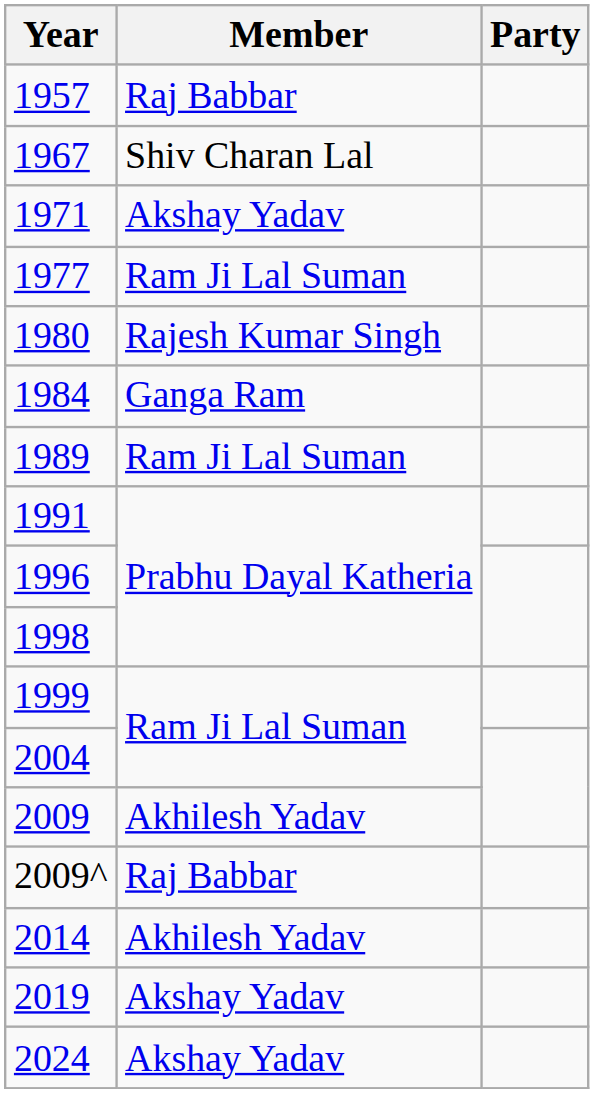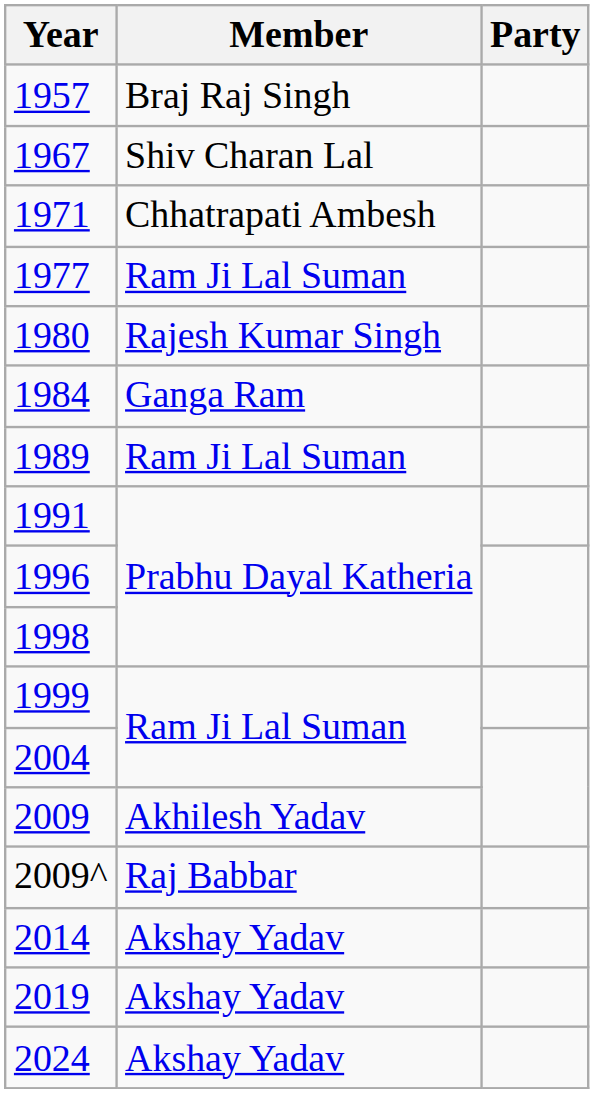 <table class="wikitable sortable">
 <tr>
 <th>Year</th>
 <th>Member</th>
 <th colspan="2">Party</th>
 </tr>
 <tr>
 <td><a href='#'>1957</a></td>
-<td><a href='#'>Raj Babbar</a></td>
+<td>Braj Raj Singh</td>
 <td></td>
 </tr>
 <tr>
 <td><a href='#'>1967</a></td>
 <td>Shiv Charan Lal</td>
 <td></td>
 </tr>
 <tr>
 <td><a href='#'>1971</a></td>
-<td><a href='#'>Akshay Yadav</a></td>
+<td>Chhatrapati Ambesh</td>
 <td></td>
 </tr>
 <tr>
 <td><a href='#'>1977</a></td>
 <td><a href='#'>Ram Ji Lal Suman</a></td>
 <td></td>
 </tr>
 <tr>
 <td><a href='#'>1980</a></td>
 <td><a href='#'>Rajesh Kumar Singh</a></td>
 <td></td>
 </tr>
 <tr>
 <td><a href='#'>1984</a></td>
 <td><a href='#'>Ganga Ram</a></td>
 <td></td>
 </tr>
 <tr>
 <td><a href='#'>1989</a></td>
 <td><a href='#'>Ram Ji Lal Suman</a></td>
 <td></td>
 </tr>
 <tr>
 <td><a href='#'>1991</a></td>
 <td rowspan="3"><a href='#'>Prabhu Dayal Katheria</a></td>
 <td></td>
 </tr>
 <tr>
 <td><a href='#'>1996</a></td>
 </tr>
 <tr>
 <td><a href='#'>1998</a></td>
 </tr>
 <tr>
 <td><a href='#'>1999</a></td>
 <td rowspan="2"><a href='#'>Ram Ji Lal Suman</a></td>
 <td></td>
 </tr>
 <tr>
 <td><a href='#'>2004</a></td>
 </tr>
 <tr>
 <td><a href='#'>2009</a></td>
 <td><a href='#'>Akhilesh Yadav</a></td>
 </tr>
 <tr>
 <td>2009^</td>
 <td><a href='#'>Raj Babbar</a></td>
 <td></td>
 </tr>
 <tr>
 <td><a href='#'>2014</a></td>
-<td><a href='#'>Akhilesh Yadav</a></td>
+<td><a href='#'>Akshay Yadav</a></td>
 <td></td>
 </tr>
 <tr>
 <td><a href='#'>2019</a></td>
 <td><a href='#'>Akshay Yadav</a></td>
 <td></td>
 </tr>
 <tr>
 <td><a href='#'>2024</a></td>
 <td><a href='#'>Akshay Yadav</a></td>
 <td></td>
 </tr>
 </table>
